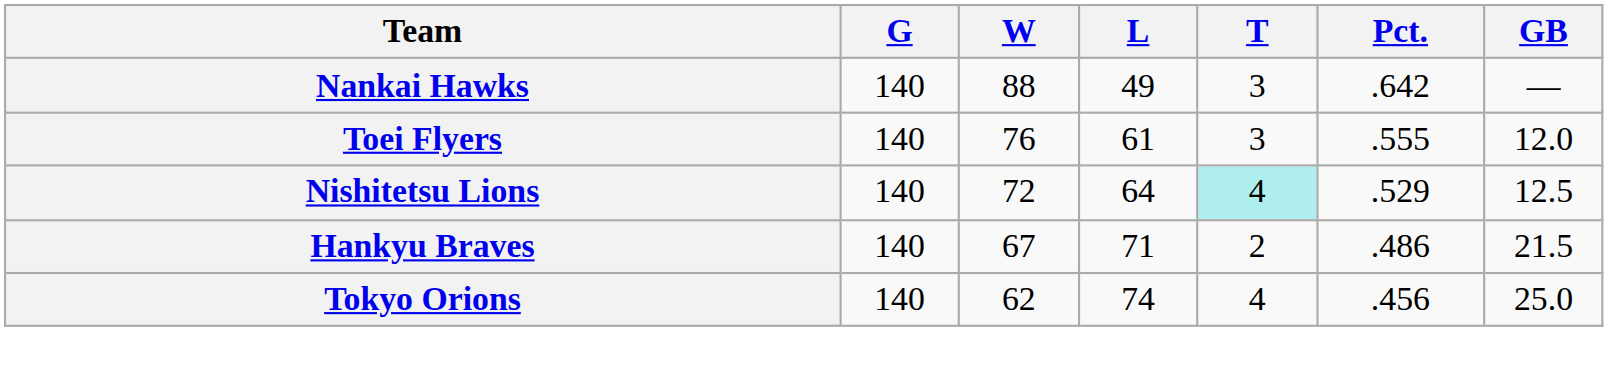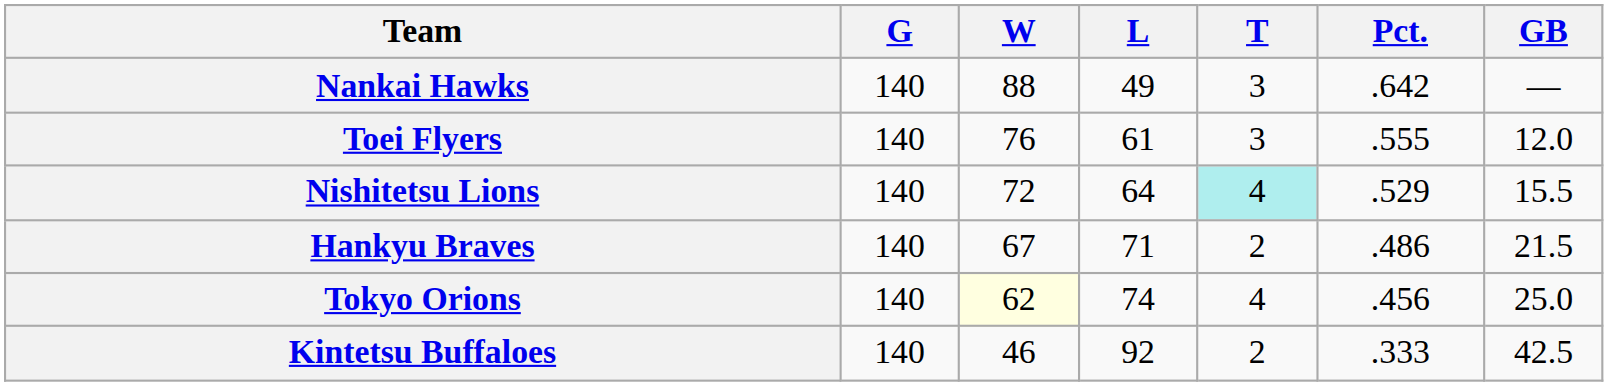 <table class="wikitable plainrowheaders" width="60%" style="text-align:center;">
 <tr>
 <th scope="col" width="35%">Team</th>
 <th scope="col" width="5%"><a href='#'>G</a></th>
 <th scope="col" width="5%"><a href='#'>W</a></th>
 <th scope="col" width="5%"><a href='#'>L</a></th>
 <th scope="col" width="5%"><a href='#'>T</a></th>
 <th scope="col" width="7%"><a href='#'>Pct.</a></th>
 <th scope="col" width="5%"><a href='#'>GB</a></th>
 </tr>
 <tr>
 <th scope="row" style="text-align:center;"><a href='#'>Nankai Hawks</a></th>
 <td>140</td>
 <td>88</td>
 <td>49</td>
 <td>3</td>
 <td>.642</td>
 <td>—</td>
 </tr>
 <tr>
 <th scope="row" style="text-align:center;"><a href='#'>Toei Flyers</a></th>
 <td>140</td>
 <td>76</td>
 <td>61</td>
 <td>3</td>
 <td>.555</td>
 <td>12.0</td>
 </tr>
 <tr>
 <th scope="row" style="text-align:center;"><a href='#'>Nishitetsu Lions</a></th>
 <td>140</td>
 <td>72</td>
 <td>64</td>
 <td style="background: paleturquoise;">4</td>
 <td>.529</td>
-<td>12.5</td>
+<td>15.5</td>
 </tr>
 <tr>
 <th scope="row" style="text-align:center;"><a href='#'>Hankyu Braves</a></th>
 <td>140</td>
 <td>67</td>
 <td>71</td>
 <td>2</td>
 <td>.486</td>
 <td>21.5</td>
 </tr>
 <tr>
 <th scope="row" style="text-align:center;"><a href='#'>Tokyo Orions</a></th>
 <td>140</td>
-<td>62</td>
+<td style="background: lightyellow;">62</td>
 <td>74</td>
 <td>4</td>
 <td>.456</td>
 <td>25.0</td>
 </tr>
+<tr>
+<th scope="row" style="text-align:center;"><a href='#'>Kintetsu Buffaloes</a></th>
+<td>140</td>
+<td>46</td>
+<td>92</td>
+<td>2</td>
+<td>.333</td>
+<td>42.5</td>
+</tr>
 </table>
